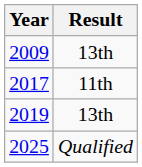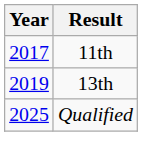 <table class="wikitable" style="text-align:center">
 <tr>
 <th>Year</th>
 <th>Result</th>
-</tr>
-<tr>
-<td><a href='#'>2009</a></td>
-<td>13th</td>
 </tr>
 <tr>
 <td><a href='#'>2017</a></td>
 <td>11th</td>
 </tr>
 <tr>
 <td><a href='#'>2019</a></td>
 <td>13th</td>
 </tr>
 <tr>
 <td><a href='#'>2025</a></td>
 <td><em>Qualified</em></td>
 </tr>
 </table>
